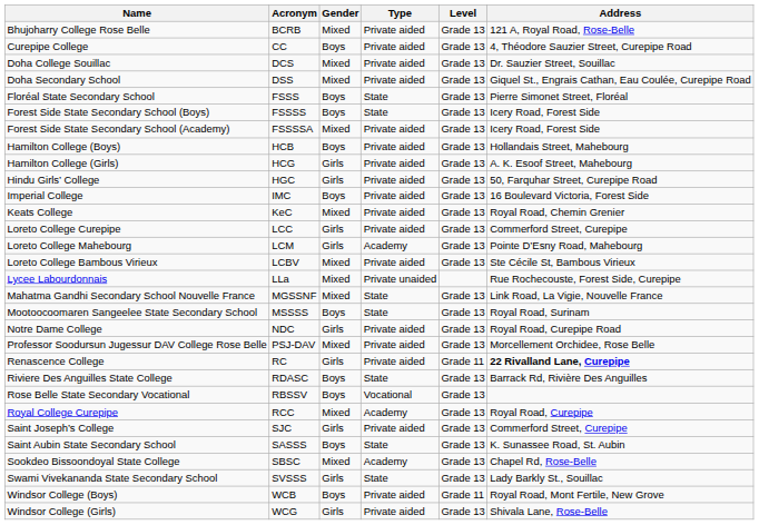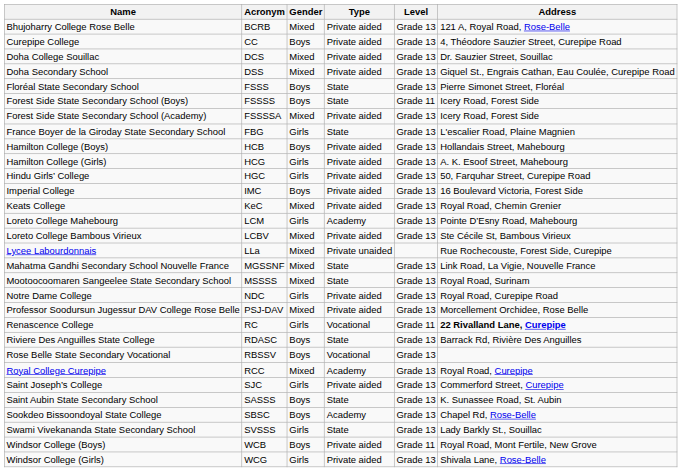 <table class="wikitable sortable" style="font-size:95%;">
 <tr>
 <th>Name</th>
 <th>Acronym</th>
 <th>Gender</th>
 <th>Type</th>
 <th>Level</th>
 <th>Address</th>
 </tr>
 <tr>
 <td>Bhujoharry College Rose Belle</td>
 <td>BCRB</td>
 <td>Mixed</td>
 <td>Private aided</td>
 <td>Grade 13</td>
 <td>121 A, Royal Road, <a href='#'>Rose-Belle</a></td>
 </tr>
 <tr>
 <td>Curepipe College</td>
 <td>CC</td>
 <td>Boys</td>
 <td>Private aided</td>
 <td>Grade 13</td>
 <td>4, Théodore Sauzier Street, Curepipe Road</td>
 </tr>
 <tr>
 <td>Doha College Souillac</td>
 <td>DCS</td>
 <td>Mixed</td>
 <td>Private aided</td>
 <td>Grade 13</td>
 <td>Dr. Sauzier Street, Souillac</td>
 </tr>
 <tr>
 <td>Doha Secondary School</td>
 <td>DSS</td>
 <td>Mixed</td>
 <td>Private aided</td>
 <td>Grade 13</td>
 <td>Giquel St., Engrais Cathan, Eau Coulée, Curepipe Road</td>
 </tr>
 <tr>
 <td>Floréal State Secondary School</td>
 <td>FSSS</td>
 <td>Boys</td>
 <td>State</td>
 <td>Grade 13</td>
 <td>Pierre Simonet Street, Floréal</td>
 </tr>
 <tr>
 <td>Forest Side State Secondary School (Boys)</td>
 <td>FSSSS</td>
 <td>Boys</td>
 <td>State</td>
-<td>Grade 13</td>
+<td>Grade 11</td>
 <td>Icery Road, Forest Side</td>
 </tr>
 <tr>
 <td>Forest Side State Secondary School (Academy)</td>
 <td>FSSSSA</td>
 <td>Mixed</td>
 <td>Private aided</td>
 <td>Grade 13</td>
 <td>Icery Road, Forest Side</td>
+</tr>
+<tr>
+<td>France Boyer de la Giroday State Secondary School</td>
+<td>FBG</td>
+<td>Girls</td>
+<td>State</td>
+<td>Grade 13</td>
+<td>L'escalier Road, Plaine Magnien</td>
 </tr>
 <tr>
 <td>Hamilton College (Boys)</td>
 <td>HCB</td>
 <td>Boys</td>
 <td>Private aided</td>
 <td>Grade 13</td>
 <td>Hollandais Street, Mahebourg</td>
 </tr>
 <tr>
 <td>Hamilton College (Girls)</td>
 <td>HCG</td>
 <td>Girls</td>
 <td>Private aided</td>
 <td>Grade 13</td>
 <td>A. K. Esoof Street, Mahebourg</td>
 </tr>
 <tr>
 <td>Hindu Girls’ College</td>
 <td>HGC</td>
 <td>Girls</td>
 <td>Private aided</td>
 <td>Grade 13</td>
 <td>50, Farquhar Street, Curepipe Road</td>
 </tr>
 <tr>
 <td>Imperial College</td>
 <td>IMC</td>
 <td>Boys</td>
 <td>Private aided</td>
 <td>Grade 13</td>
 <td>16 Boulevard Victoria, Forest Side</td>
 </tr>
 <tr>
 <td>Keats College</td>
 <td>KeC</td>
 <td>Mixed</td>
 <td>Private aided</td>
 <td>Grade 13</td>
 <td>Royal Road, Chemin Grenier</td>
 </tr>
 <tr>
-<td>Loreto College Curepipe</td>
-<td>LCC</td>
-<td>Girls</td>
-<td>Private aided</td>
-<td>Grade 13</td>
-<td>Commerford Street, Curepipe</td>
-</tr>
-<tr>
 <td>Loreto College Mahebourg</td>
 <td>LCM</td>
 <td>Girls</td>
 <td>Academy</td>
 <td>Grade 13</td>
 <td>Pointe D’Esny Road, Mahebourg</td>
 </tr>
 <tr>
 <td>Loreto College Bambous Virieux</td>
 <td>LCBV</td>
 <td>Mixed</td>
 <td>Private aided</td>
 <td>Grade 13</td>
 <td>Ste Cécile St, Bambous Virieux</td>
 </tr>
 <tr>
 <td><a href='#'>Lycee Labourdonnais</a></td>
 <td>LLa</td>
 <td>Mixed</td>
 <td>Private unaided</td>
 <td></td>
 <td>Rue Rochecouste, Forest Side, Curepipe</td>
 </tr>
 <tr>
 <td>Mahatma Gandhi Secondary School Nouvelle France</td>
 <td>MGSSNF</td>
 <td>Mixed</td>
 <td>State</td>
 <td>Grade 13</td>
 <td>Link Road, La Vigie, Nouvelle France</td>
 </tr>
 <tr>
 <td>Mootoocoomaren Sangeelee State Secondary School</td>
 <td>MSSSS</td>
-<td>Boys</td>
+<td>Mixed</td>
 <td>State</td>
 <td>Grade 13</td>
 <td>Royal Road, Surinam</td>
 </tr>
 <tr>
 <td>Notre Dame College</td>
 <td>NDC</td>
 <td>Girls</td>
 <td>Private aided</td>
 <td>Grade 13</td>
 <td>Royal Road, Curepipe Road</td>
 </tr>
 <tr>
 <td>Professor Soodursun Jugessur DAV College Rose Belle</td>
 <td>PSJ-DAV</td>
 <td>Mixed</td>
 <td>Private aided</td>
 <td>Grade 13</td>
 <td>Morcellement Orchidee, Rose Belle</td>
 </tr>
 <tr>
 <td>Renascence College</td>
 <td>RC</td>
 <td>Girls</td>
-<td>Private aided</td>
+<td>Vocational</td>
 <td>Grade 11</td>
 <td><strong>22 Rivalland Lane, <a href='#'>Curepipe</a></strong></td>
 </tr>
 <tr>
 <td>Riviere Des Anguilles State College</td>
 <td>RDASC</td>
 <td>Boys</td>
 <td>State</td>
 <td>Grade 13</td>
 <td>Barrack Rd, Rivière Des Anguilles</td>
 </tr>
 <tr>
 <td>Rose Belle State Secondary Vocational</td>
 <td>RBSSV</td>
 <td>Boys</td>
 <td>Vocational</td>
 <td>Grade 13</td>
 <td></td>
 </tr>
 <tr>
 <td><a href='#'>Royal College Curepipe</a></td>
 <td>RCC</td>
 <td>Mixed</td>
 <td>Academy</td>
 <td>Grade 13</td>
 <td>Royal Road, <a href='#'>Curepipe</a></td>
 </tr>
 <tr>
 <td>Saint Joseph’s College</td>
 <td>SJC</td>
 <td>Girls</td>
 <td>Private aided</td>
 <td>Grade 13</td>
 <td>Commerford Street, <a href='#'>Curepipe</a></td>
 </tr>
 <tr>
 <td>Saint Aubin State Secondary School</td>
 <td>SASSS</td>
 <td>Boys</td>
 <td>State</td>
 <td>Grade 13</td>
 <td>K. Sunassee Road, St. Aubin</td>
 </tr>
 <tr>
 <td>Sookdeo Bissoondoyal State College</td>
 <td>SBSC</td>
-<td>Mixed</td>
+<td>Boys</td>
 <td>Academy</td>
 <td>Grade 13</td>
 <td>Chapel Rd, <a href='#'>Rose-Belle</a></td>
 </tr>
 <tr>
 <td>Swami Vivekananda State Secondary School</td>
 <td>SVSSS</td>
 <td>Girls</td>
 <td>State</td>
 <td>Grade 13</td>
 <td>Lady Barkly St., Souillac</td>
 </tr>
 <tr>
 <td>Windsor College (Boys)</td>
 <td>WCB</td>
 <td>Boys</td>
 <td>Private aided</td>
 <td>Grade 11</td>
 <td>Royal Road, Mont Fertile, New Grove</td>
 </tr>
 <tr>
 <td>Windsor College (Girls)</td>
 <td>WCG</td>
 <td>Girls</td>
 <td>Private aided</td>
 <td>Grade 13</td>
 <td>Shivala Lane, <a href='#'>Rose-Belle</a></td>
 </tr>
 </table>
